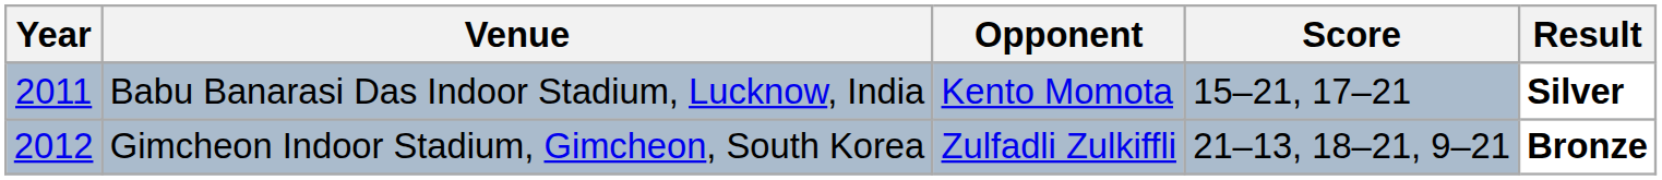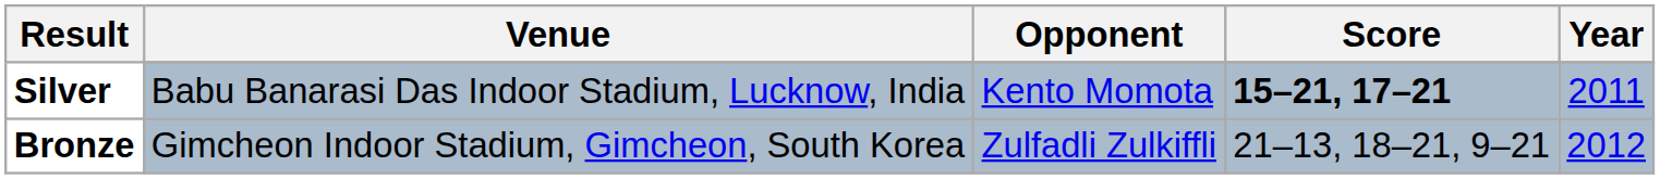 <table class="sortable wikitable" style="font-size: 90%;">
 <tr>
-<th>Year</th>
+<th>Result</th>
 <th>Venue</th>
 <th>Opponent</th>
 <th>Score</th>
-<th>Result</th>
+<th>Year</th>
 </tr>
 <tr style="background:#AABBCC">
-<td align="center"><a href='#'>2011</a></td>
+<td style="text-align:left; background:white"> <strong>Silver</strong></td>
 <td align="left">Babu Banarasi Das Indoor Stadium, <a href='#'>Lucknow</a>, India</td>
 <td align="left"> <a href='#'>Kento Momota</a></td>
-<td align="left">15–21, 17–21</td>
-<td style="text-align:left; background:white"> <strong>Silver</strong></td>
+<td align="left"><strong>15–21, 17–21</strong></td>
+<td align="center"><a href='#'>2011</a></td>
 </tr>
 <tr style="background:#AABBCC">
-<td align="center"><a href='#'>2012</a></td>
+<td style="text-align:left; background:white"> <strong>Bronze</strong></td>
 <td align="left">Gimcheon Indoor Stadium, <a href='#'>Gimcheon</a>, South Korea</td>
 <td align="left"> <a href='#'>Zulfadli Zulkiffli</a></td>
 <td align="left">21–13, 18–21, 9–21</td>
-<td style="text-align:left; background:white"> <strong>Bronze</strong></td>
+<td align="center"><a href='#'>2012</a></td>
 </tr>
 </table>
